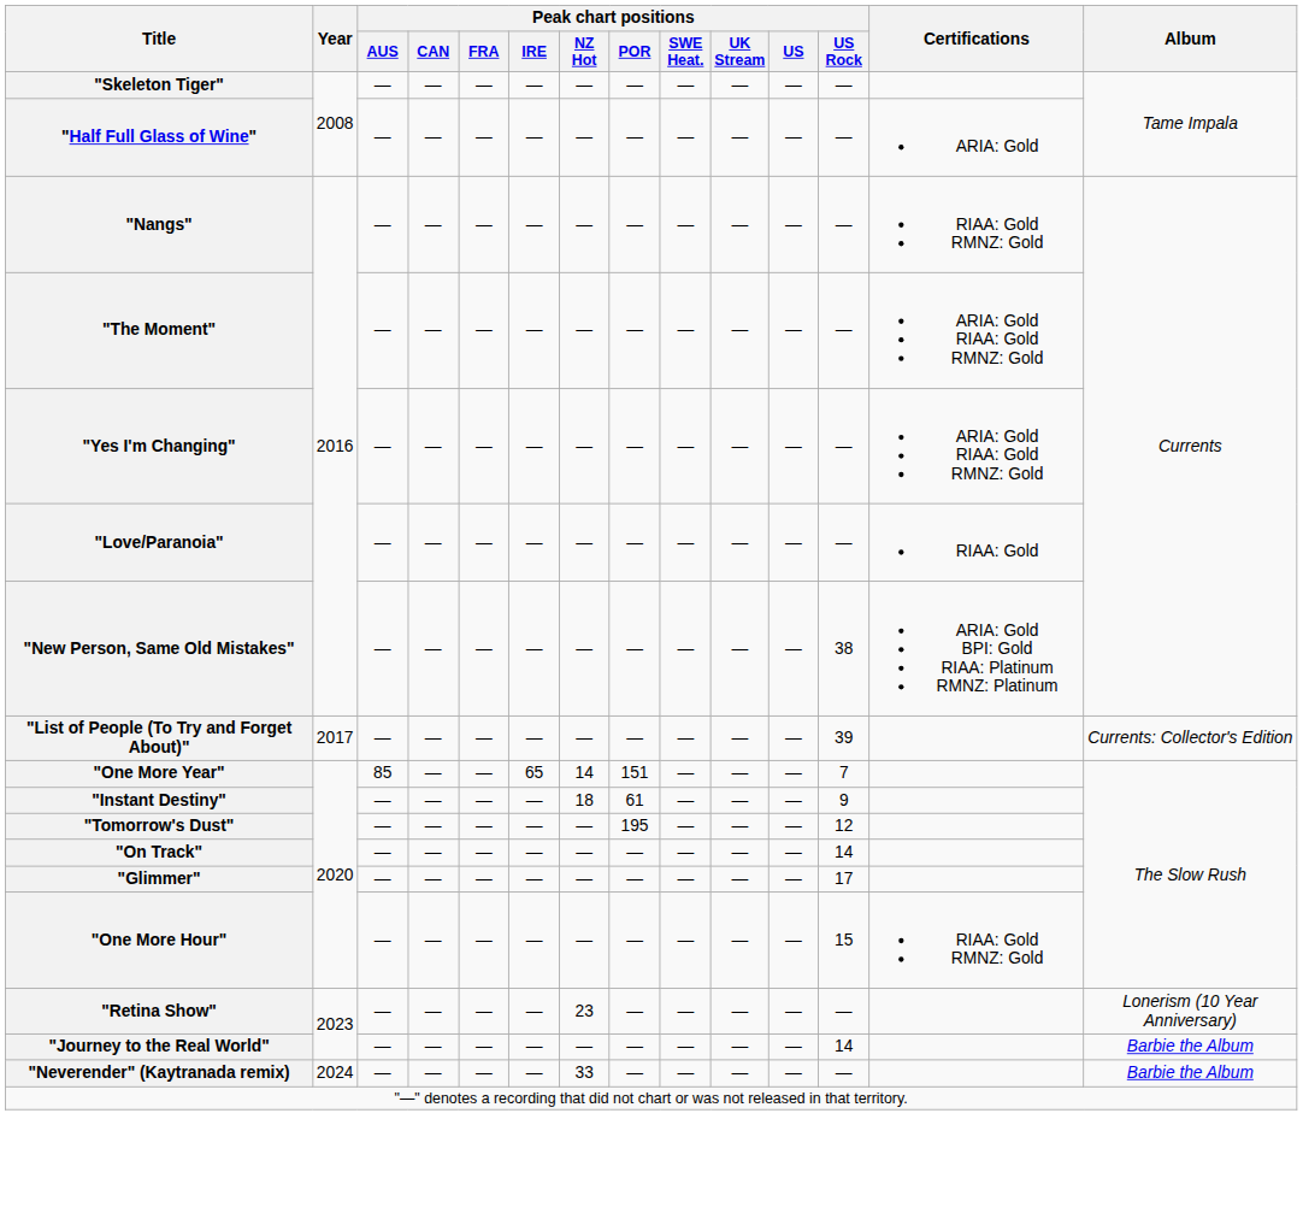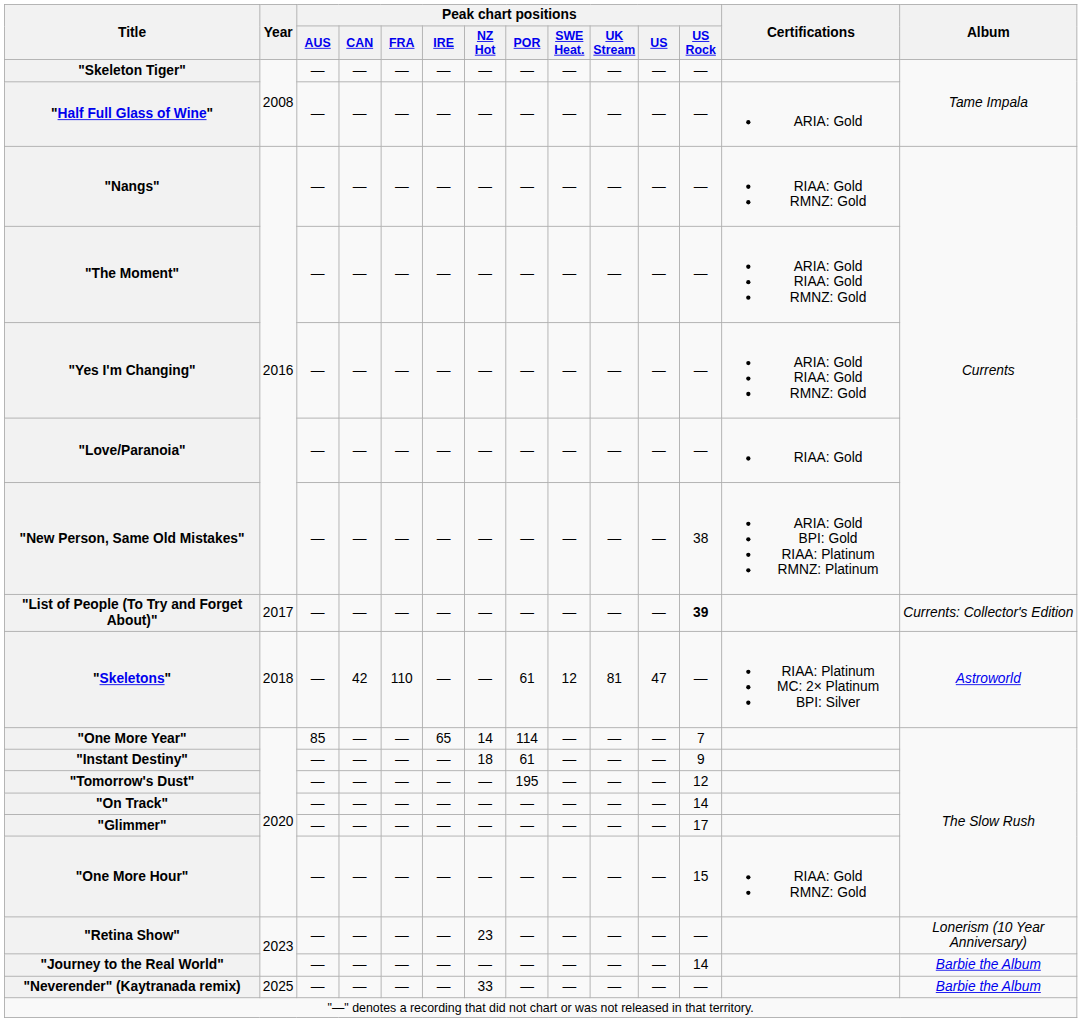 <table class="wikitable plainrowheaders" style="text-align:center">
 <tr>
 <th scope="col" rowspan="2" style="width:19em;">Title</th>
 <th scope="col" rowspan="2" style="width:1em;">Year</th>
 <th scope="col" colspan="10">Peak chart positions</th>
 <th scope="col" rowspan="2" style="width:13em;">Certifications</th>
 <th scope="col" rowspan="2" style="width:13em;">Album</th>
 </tr>
 <tr>
 <th scope="col" style="width:3em;font-size:90%;"><a href='#'>AUS</a><br></th>
 <th scope="col" style="width:3em;font-size:90%;"><a href='#'>CAN</a><br></th>
 <th scope="col" style="width:3em;font-size:90%;"><a href='#'>FRA</a><br></th>
 <th scope="col" style="width:3em;font-size:90%;"><a href='#'>IRE</a><br></th>
 <th scope="col" style="width:3em;font-size:90%;"><a href='#'>NZ<br>Hot</a><br></th>
 <th scope="col" style="width:3em;font-size:90%;"><a href='#'>POR</a><br></th>
 <th scope="col" style="width:3em;font-size:90%;"><a href='#'>SWE<br>Heat.</a><br></th>
 <th scope="col" style="width:3em;font-size:90%;"><a href='#'>UK<br>Stream</a><br></th>
 <th scope="col" style="width:3em;font-size:90%;"><a href='#'>US</a><br></th>
 <th scope="col" style="width:3em;font-size:90%;"><a href='#'>US<br>Rock</a><br></th>
 </tr>
 <tr>
 <th scope="row">"Skeleton Tiger"</th>
 <td rowspan="2">2008</td>
 <td>—</td>
 <td>—</td>
 <td>—</td>
 <td>—</td>
 <td>—</td>
 <td>—</td>
 <td>—</td>
 <td>—</td>
 <td>—</td>
 <td>—</td>
 <td></td>
 <td rowspan="2"><em>Tame Impala</em></td>
 </tr>
 <tr>
 <th scope="row">"<a href='#'>Half Full Glass of Wine</a>"</th>
 <td>—</td>
 <td>—</td>
 <td>—</td>
 <td>—</td>
 <td>—</td>
 <td>—</td>
 <td>—</td>
 <td>—</td>
 <td>—</td>
 <td>—</td>
 <td><br><ul><li>ARIA: Gold</li></ul></td>
 </tr>
 <tr>
 <th scope="row">"Nangs"</th>
 <td rowspan="5">2016</td>
 <td>—</td>
 <td>—</td>
 <td>—</td>
 <td>—</td>
 <td>—</td>
 <td>—</td>
 <td>—</td>
 <td>—</td>
 <td>—</td>
 <td>—</td>
 <td><br><ul><li>RIAA: Gold</li><li>RMNZ: Gold</li></ul></td>
 <td rowspan="5"><em>Currents</em></td>
 </tr>
 <tr>
 <th scope="row">"The Moment"</th>
 <td>—</td>
 <td>—</td>
 <td>—</td>
 <td>—</td>
 <td>—</td>
 <td>—</td>
 <td>—</td>
 <td>—</td>
 <td>—</td>
 <td>—</td>
 <td><br><ul><li>ARIA: Gold</li><li>RIAA: Gold</li><li>RMNZ: Gold</li></ul></td>
 </tr>
 <tr>
 <th scope="row">"Yes I'm Changing"</th>
 <td>—</td>
 <td>—</td>
 <td>—</td>
 <td>—</td>
 <td>—</td>
 <td>—</td>
 <td>—</td>
 <td>—</td>
 <td>—</td>
 <td>—</td>
 <td><br><ul><li>ARIA: Gold</li><li>RIAA: Gold</li><li>RMNZ: Gold</li></ul></td>
 </tr>
 <tr>
 <th scope="row">"Love/Paranoia"</th>
 <td>—</td>
 <td>—</td>
 <td>—</td>
 <td>—</td>
 <td>—</td>
 <td>—</td>
 <td>—</td>
 <td>—</td>
 <td>—</td>
 <td>—</td>
 <td><br><ul><li>RIAA: Gold</li></ul></td>
 </tr>
 <tr>
 <th scope="row">"New Person, Same Old Mistakes"</th>
 <td>—</td>
 <td>—</td>
 <td>—</td>
 <td>—</td>
 <td>—</td>
 <td>—</td>
 <td>—</td>
 <td>—</td>
 <td>—</td>
 <td>38</td>
 <td><br><ul><li>ARIA: Gold</li><li>BPI: Gold</li><li>RIAA: Platinum</li><li>RMNZ: Platinum</li></ul></td>
 </tr>
 <tr>
 <th scope="row">"List of People (To Try and Forget About)"</th>
 <td>2017</td>
 <td>—</td>
 <td>—</td>
 <td>—</td>
 <td>—</td>
 <td>—</td>
 <td>—</td>
 <td>—</td>
 <td>—</td>
 <td>—</td>
-<td>39</td>
+<td><strong>39</strong></td>
 <td></td>
 <td><em>Currents: Collector's Edition</em></td>
+</tr>
+<tr>
+<th scope="row">"<a href='#'>Skeletons</a>"<br></th>
+<td>2018</td>
+<td>—</td>
+<td>42</td>
+<td>110</td>
+<td>—</td>
+<td>—</td>
+<td>61</td>
+<td>12</td>
+<td>81</td>
+<td>47</td>
+<td>—</td>
+<td><br><ul><li>RIAA: Platinum</li><li>MC: 2× Platinum</li><li>BPI: Silver</li></ul></td>
+<td><em><a href='#'>Astroworld</a></em></td>
 </tr>
 <tr>
 <th scope="row">"One More Year"</th>
 <td rowspan="6">2020</td>
 <td>85</td>
 <td>—</td>
 <td>—</td>
 <td>65</td>
 <td>14</td>
-<td>151</td>
+<td>114</td>
 <td>—</td>
 <td>—</td>
 <td>—</td>
 <td>7</td>
 <td></td>
 <td rowspan="6"><em>The Slow Rush</em></td>
 </tr>
 <tr>
 <th scope="row">"Instant Destiny"</th>
 <td>—</td>
 <td>—</td>
 <td>—</td>
 <td>—</td>
 <td>18</td>
 <td>61</td>
 <td>—</td>
 <td>—</td>
 <td>—</td>
 <td>9</td>
 <td></td>
 </tr>
 <tr>
 <th scope="row">"Tomorrow's Dust"</th>
 <td>—</td>
 <td>—</td>
 <td>—</td>
 <td>—</td>
 <td>—</td>
 <td>195</td>
 <td>—</td>
 <td>—</td>
 <td>—</td>
 <td>12</td>
 <td></td>
 </tr>
 <tr>
 <th scope="row">"On Track"</th>
 <td>—</td>
 <td>—</td>
 <td>—</td>
 <td>—</td>
 <td>—</td>
 <td>—</td>
 <td>—</td>
 <td>—</td>
 <td>—</td>
 <td>14</td>
 <td></td>
 </tr>
 <tr>
 <th scope="row">"Glimmer"</th>
 <td>—</td>
 <td>—</td>
 <td>—</td>
 <td>—</td>
 <td>—</td>
 <td>—</td>
 <td>—</td>
 <td>—</td>
 <td>—</td>
 <td>17</td>
 <td></td>
 </tr>
 <tr>
 <th scope="row">"One More Hour"</th>
 <td>—</td>
 <td>—</td>
 <td>—</td>
 <td>—</td>
 <td>—</td>
 <td>—</td>
 <td>—</td>
 <td>—</td>
 <td>—</td>
 <td>15</td>
 <td><br><ul><li>RIAA: Gold</li><li>RMNZ: Gold</li></ul></td>
 </tr>
 <tr>
 <th scope="row">"Retina Show"</th>
 <td rowspan="2">2023</td>
 <td>—</td>
 <td>—</td>
 <td>—</td>
 <td>—</td>
 <td>23</td>
 <td>—</td>
 <td>—</td>
 <td>—</td>
 <td>—</td>
 <td>—</td>
 <td></td>
 <td><em>Lonerism (10 Year Anniversary)</em></td>
 </tr>
 <tr>
 <th scope="row">"Journey to the Real World"</th>
 <td>—</td>
 <td>—</td>
 <td>—</td>
 <td>—</td>
 <td>—</td>
 <td>—</td>
 <td>—</td>
 <td>—</td>
 <td>—</td>
 <td>14</td>
 <td></td>
 <td><em><a href='#'>Barbie the Album</a></em></td>
 </tr>
 <tr>
 <th scope="row">"Neverender" (Kaytranada remix)<br></th>
-<td>2024</td>
+<td>2025</td>
 <td>—</td>
 <td>—</td>
 <td>—</td>
 <td>—</td>
 <td>33</td>
 <td>—</td>
 <td>—</td>
 <td>—</td>
 <td>—</td>
 <td>—</td>
 <td></td>
 <td><em><a href='#'>Barbie the Album</a></em></td>
 </tr>
 <tr>
 <td colspan="14" style="font-size:90%">"—" denotes a recording that did not chart or was not released in that territory.</td>
 </tr>
 </table>
